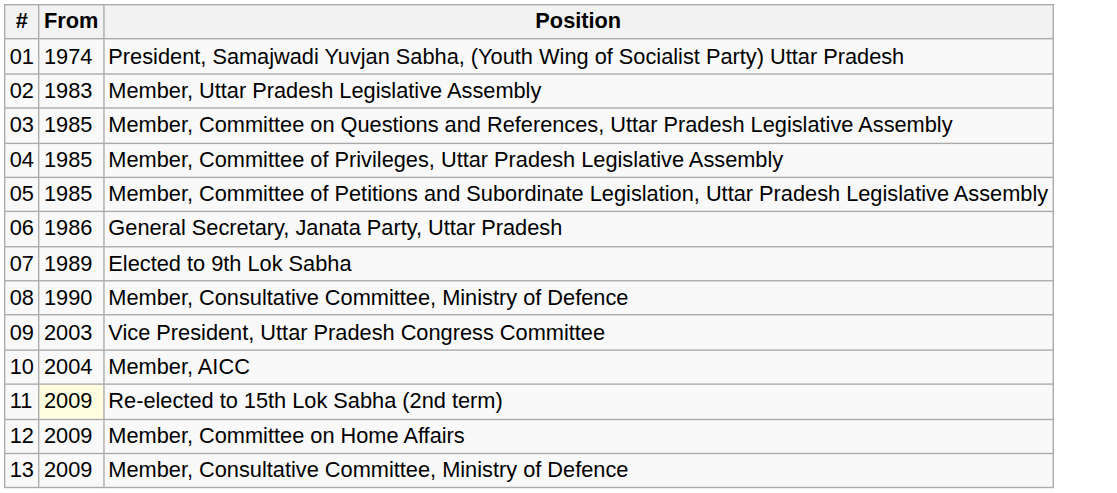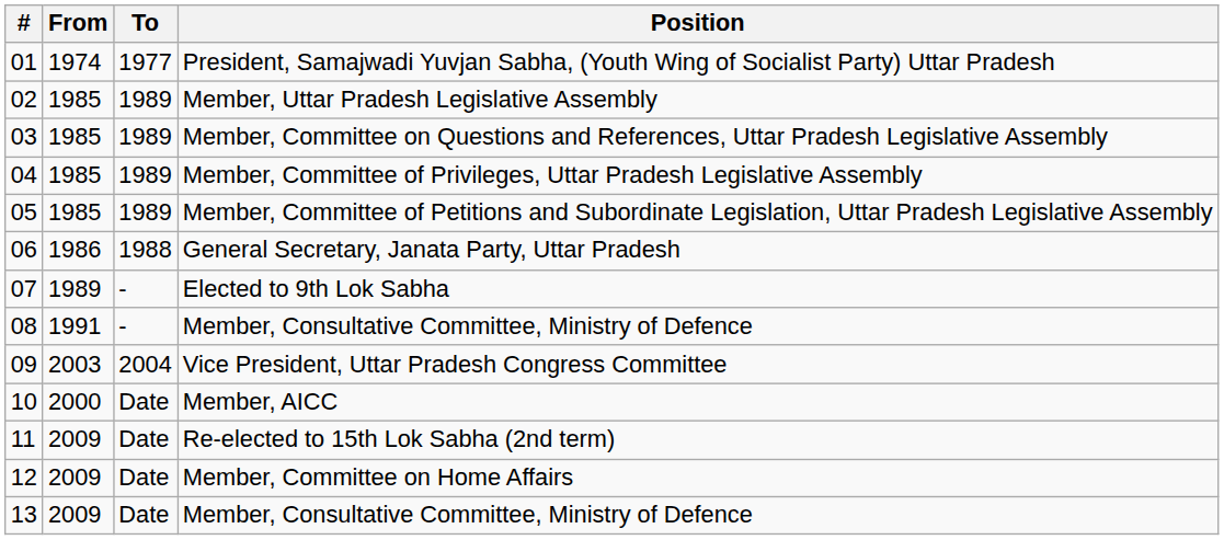 <table class="wikitable sortable">
 <tr>
 <th>#</th>
 <th>From</th>
+<th>To</th>
 <th>Position</th>
 </tr>
 <tr>
 <td>01</td>
 <td>1974</td>
+<td>1977</td>
 <td>President, Samajwadi Yuvjan Sabha, (Youth Wing of Socialist Party) Uttar Pradesh</td>
 </tr>
 <tr>
 <td>02</td>
-<td>1983</td>
+<td>1985</td>
+<td>1989</td>
 <td>Member, Uttar Pradesh Legislative Assembly</td>
 </tr>
 <tr>
 <td>03</td>
 <td>1985</td>
+<td>1989</td>
 <td>Member, Committee on Questions and References, Uttar Pradesh Legislative Assembly</td>
 </tr>
 <tr>
 <td>04</td>
 <td>1985</td>
+<td>1989</td>
 <td>Member, Committee of Privileges, Uttar Pradesh Legislative Assembly</td>
 </tr>
 <tr>
 <td>05</td>
 <td>1985</td>
+<td>1989</td>
 <td>Member, Committee of Petitions and Subordinate Legislation, Uttar Pradesh Legislative Assembly</td>
 </tr>
 <tr>
 <td>06</td>
 <td>1986</td>
+<td>1988</td>
 <td>General Secretary, Janata Party, Uttar Pradesh</td>
 </tr>
 <tr>
 <td>07</td>
 <td>1989</td>
+<td>-</td>
 <td>Elected to 9th Lok Sabha</td>
 </tr>
 <tr>
 <td>08</td>
-<td>1990</td>
+<td>1991</td>
+<td>-</td>
 <td>Member, Consultative Committee, Ministry of Defence</td>
 </tr>
 <tr>
 <td>09</td>
 <td>2003</td>
+<td>2004</td>
 <td>Vice President, Uttar Pradesh Congress Committee</td>
 </tr>
 <tr>
 <td>10</td>
-<td>2004</td>
+<td>2000</td>
+<td>Date</td>
 <td>Member, AICC</td>
 </tr>
 <tr>
 <td>11</td>
-<td style="background: lightyellow;">2009</td>
+<td>2009</td>
+<td>Date</td>
 <td>Re-elected to 15th Lok Sabha (2nd term)</td>
 </tr>
 <tr>
 <td>12</td>
 <td>2009</td>
+<td>Date</td>
 <td>Member, Committee on Home Affairs</td>
 </tr>
 <tr>
 <td>13</td>
 <td>2009</td>
+<td>Date</td>
 <td>Member, Consultative Committee, Ministry of Defence</td>
 </tr>
 </table>
